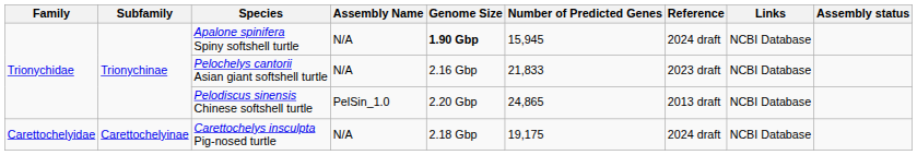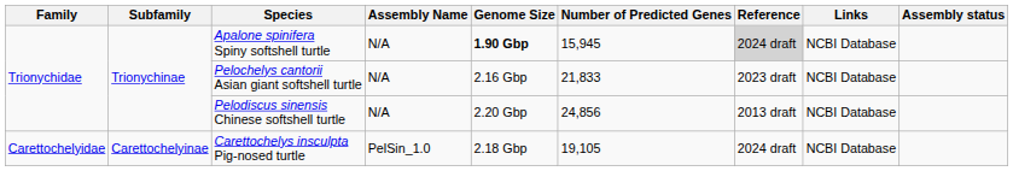 <table class="wikitable sortable">
 <tr>
 <th>Family</th>
 <th>Subfamily</th>
 <th>Species</th>
 <th>Assembly Name</th>
 <th>Genome Size</th>
 <th>Number of Predicted Genes</th>
 <th>Reference</th>
 <th>Links</th>
 <th>Assembly status</th>
 </tr>
 <tr>
 <td rowspan="3"><a href='#'>Trionychidae</a></td>
 <td rowspan="3"><a href='#'>Trionychinae</a></td>
 <td><a href='#'><em>Apalone spinifera</em></a><br>Spiny softshell turtle</td>
 <td>N/A</td>
 <td><strong>1.90 Gbp</strong></td>
 <td>15,945</td>
-<td>2024 draft</td>
+<td style="background: lightgrey;">2024 draft</td>
 <td>NCBI Database</td>
 <td></td>
 </tr>
 <tr>
 <td><a href='#'><em>Pelochelys cantorii</em></a><br>Asian giant softshell turtle</td>
 <td>N/A</td>
 <td>2.16 Gbp</td>
 <td>21,833</td>
 <td>2023 draft</td>
 <td>NCBI Database</td>
 <td></td>
 </tr>
 <tr>
 <td><em><a href='#'>Pelodiscus sinensis</a></em><br>Chinese softshell turtle</td>
-<td>PelSin_1.0</td>
+<td>N/A</td>
 <td>2.20 Gbp</td>
-<td>24,865</td>
+<td>24,856</td>
 <td>2013 draft</td>
 <td>NCBI Database</td>
 <td></td>
 </tr>
 <tr>
 <td><a href='#'>Carettochelyidae</a></td>
 <td><a href='#'>Carettochelyinae</a></td>
 <td><a href='#'><em>Carettochelys insculpta</em></a><br>Pig-nosed turtle</td>
-<td>N/A</td>
+<td>PelSin_1.0</td>
 <td>2.18 Gbp</td>
-<td>19,175</td>
+<td>19,105</td>
 <td>2024 draft</td>
 <td>NCBI Database</td>
 <td></td>
 </tr>
 </table>
